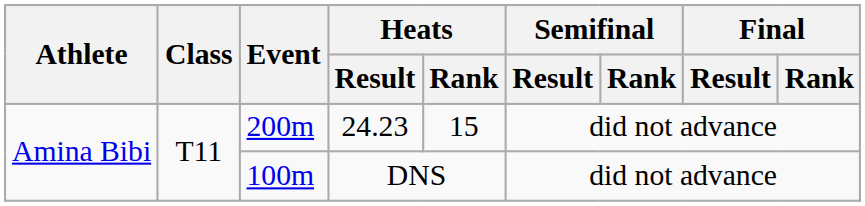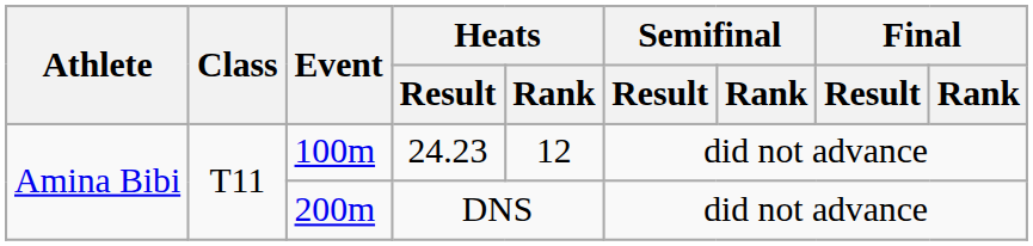 <table class=wikitable style="font-size:90%">
 <tr>
 <th rowspan="2">Athlete</th>
 <th rowspan="2">Class</th>
 <th rowspan="2">Event</th>
 <th colspan="2">Heats</th>
 <th colspan="2">Semifinal</th>
 <th colspan="2">Final</th>
 </tr>
 <tr>
 <th>Result</th>
 <th>Rank</th>
 <th>Result</th>
 <th>Rank</th>
 <th>Result</th>
 <th>Rank</th>
 </tr>
 <tr>
 <td rowspan="2"><a href='#'>Amina Bibi</a></td>
 <td rowspan="2" style="text-align:center;">T11</td>
-<td><a href='#'>200m</a></td>
+<td><a href='#'>100m</a></td>
 <td style="text-align:center;">24.23</td>
-<td style="text-align:center;">15</td>
+<td style="text-align:center;">12</td>
 <td style="text-align:center;" colspan="4">did not advance</td>
 </tr>
 <tr>
-<td><a href='#'>100m</a></td>
+<td><a href='#'>200m</a></td>
 <td style="text-align:center;" colspan="2">DNS</td>
 <td style="text-align:center;" colspan="4">did not advance</td>
 </tr>
 </table>
